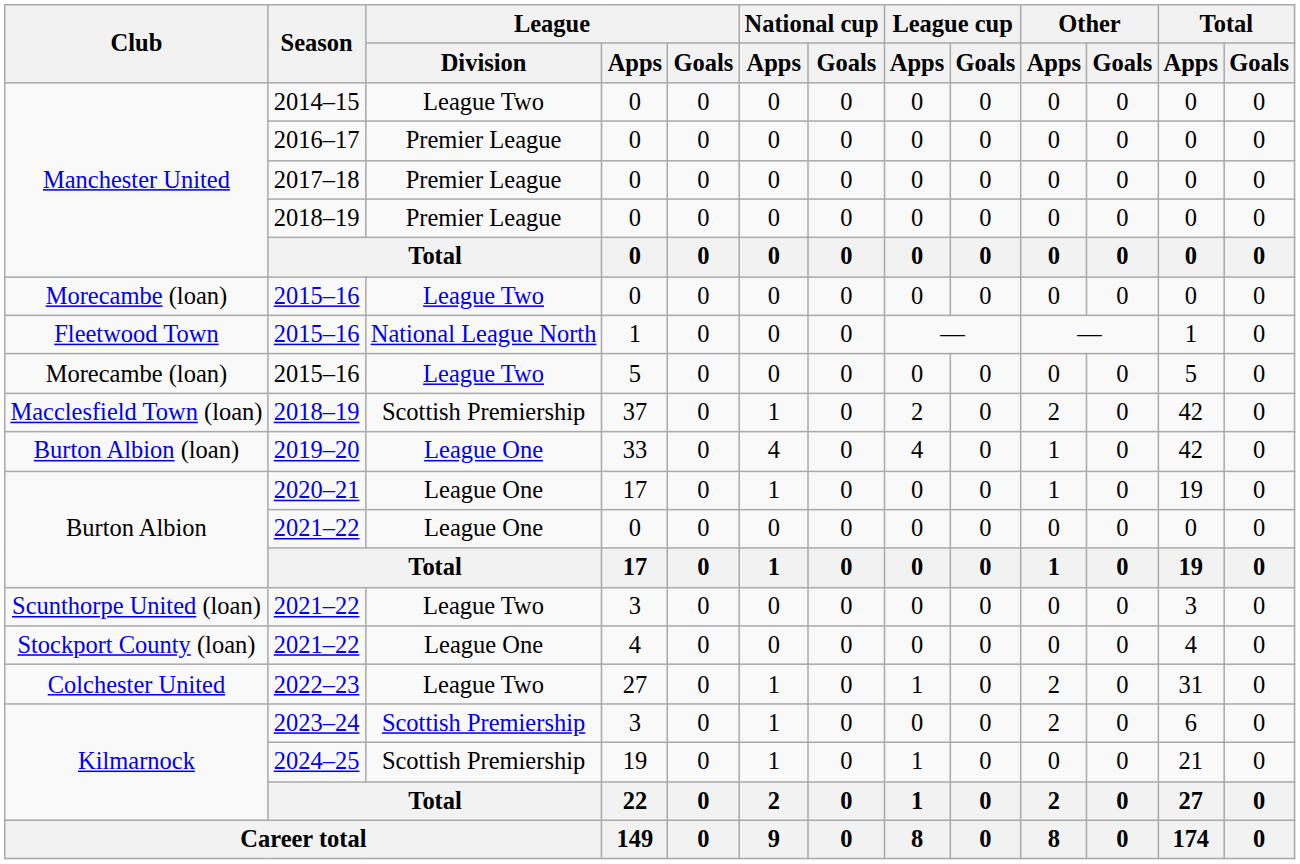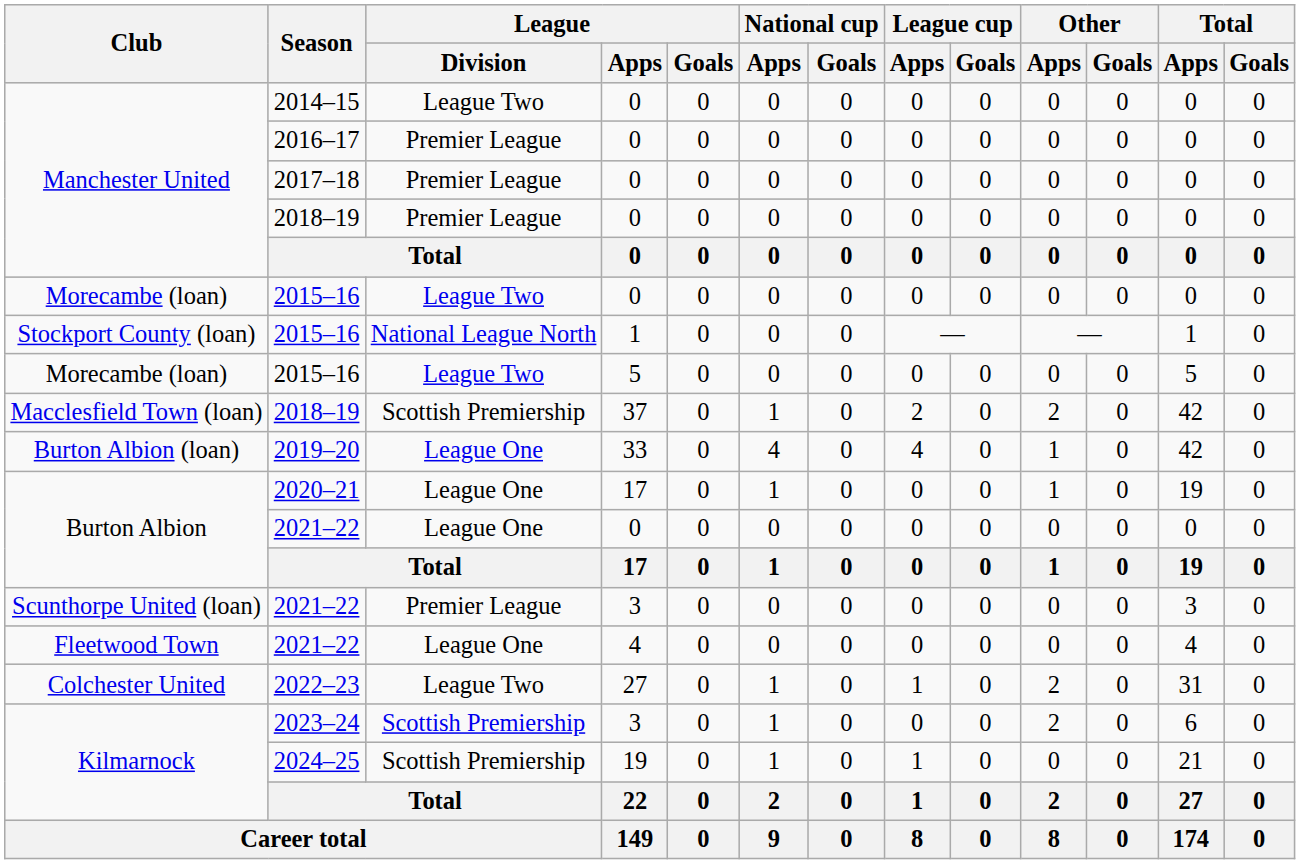 <table class="wikitable" style="text-align:center">
 <tr>
 <th rowspan="2">Club</th>
 <th rowspan="2">Season</th>
 <th colspan="3">League</th>
 <th colspan="2">National cup</th>
 <th colspan="2">League cup</th>
 <th colspan="2">Other</th>
 <th colspan="2">Total</th>
 </tr>
 <tr>
 <th>Division</th>
 <th>Apps</th>
 <th>Goals</th>
 <th>Apps</th>
 <th>Goals</th>
 <th>Apps</th>
 <th>Goals</th>
 <th>Apps</th>
 <th>Goals</th>
 <th>Apps</th>
 <th>Goals</th>
 </tr>
 <tr>
 <td rowspan="5"><a href='#'>Manchester United</a></td>
 <td>2014–15</td>
 <td>League Two</td>
 <td>0</td>
 <td>0</td>
 <td>0</td>
 <td>0</td>
 <td>0</td>
 <td>0</td>
 <td>0</td>
 <td>0</td>
 <td>0</td>
 <td>0</td>
 </tr>
 <tr>
 <td>2016–17</td>
 <td>Premier League</td>
 <td>0</td>
 <td>0</td>
 <td>0</td>
 <td>0</td>
 <td>0</td>
 <td>0</td>
 <td>0</td>
 <td>0</td>
 <td>0</td>
 <td>0</td>
 </tr>
 <tr>
 <td>2017–18</td>
 <td>Premier League</td>
 <td>0</td>
 <td>0</td>
 <td>0</td>
 <td>0</td>
 <td>0</td>
 <td>0</td>
 <td>0</td>
 <td>0</td>
 <td>0</td>
 <td>0</td>
 </tr>
 <tr>
 <td>2018–19</td>
 <td>Premier League</td>
 <td>0</td>
 <td>0</td>
 <td>0</td>
 <td>0</td>
 <td>0</td>
 <td>0</td>
 <td>0</td>
 <td>0</td>
 <td>0</td>
 <td>0</td>
 </tr>
 <tr>
 <th colspan="2">Total</th>
 <th>0</th>
 <th>0</th>
 <th>0</th>
 <th>0</th>
 <th>0</th>
 <th>0</th>
 <th>0</th>
 <th>0</th>
 <th>0</th>
 <th>0</th>
 </tr>
 <tr>
 <td><a href='#'>Morecambe</a> (loan)</td>
 <td><a href='#'>2015–16</a></td>
 <td><a href='#'>League Two</a></td>
 <td>0</td>
 <td>0</td>
 <td>0</td>
 <td>0</td>
 <td>0</td>
 <td>0</td>
 <td>0</td>
 <td>0</td>
 <td>0</td>
 <td>0</td>
 </tr>
 <tr>
-<td><a href='#'>Fleetwood Town</a></td>
+<td><a href='#'>Stockport County</a> (loan)</td>
 <td><a href='#'>2015–16</a></td>
 <td><a href='#'>National League North</a></td>
 <td>1</td>
 <td>0</td>
 <td>0</td>
 <td>0</td>
 <td colspan="2">—</td>
 <td colspan="2">—</td>
 <td>1</td>
 <td>0</td>
 </tr>
 <tr>
 <td>Morecambe (loan)</td>
 <td>2015–16</td>
 <td><a href='#'>League Two</a></td>
 <td>5</td>
 <td>0</td>
 <td>0</td>
 <td>0</td>
 <td>0</td>
 <td>0</td>
 <td>0</td>
 <td>0</td>
 <td>5</td>
 <td>0</td>
 </tr>
 <tr>
 <td><a href='#'>Macclesfield Town</a> (loan)</td>
 <td><a href='#'>2018–19</a></td>
 <td>Scottish Premiership</td>
 <td>37</td>
 <td>0</td>
 <td>1</td>
 <td>0</td>
 <td>2</td>
 <td>0</td>
 <td>2</td>
 <td>0</td>
 <td>42</td>
 <td>0</td>
 </tr>
 <tr>
 <td><a href='#'>Burton Albion</a> (loan)</td>
 <td><a href='#'>2019–20</a></td>
 <td><a href='#'>League One</a></td>
 <td>33</td>
 <td>0</td>
 <td>4</td>
 <td>0</td>
 <td>4</td>
 <td>0</td>
 <td>1</td>
 <td>0</td>
 <td>42</td>
 <td>0</td>
 </tr>
 <tr>
 <td rowspan="3">Burton Albion</td>
 <td><a href='#'>2020–21</a></td>
 <td>League One</td>
 <td>17</td>
 <td>0</td>
 <td>1</td>
 <td>0</td>
 <td>0</td>
 <td>0</td>
 <td>1</td>
 <td>0</td>
 <td>19</td>
 <td>0</td>
 </tr>
 <tr>
 <td><a href='#'>2021–22</a></td>
 <td>League One</td>
 <td>0</td>
 <td>0</td>
 <td>0</td>
 <td>0</td>
 <td>0</td>
 <td>0</td>
 <td>0</td>
 <td>0</td>
 <td>0</td>
 <td>0</td>
 </tr>
 <tr>
 <th colspan="2">Total</th>
 <th>17</th>
 <th>0</th>
 <th>1</th>
 <th>0</th>
 <th>0</th>
 <th>0</th>
 <th>1</th>
 <th>0</th>
 <th>19</th>
 <th>0</th>
 </tr>
 <tr>
 <td><a href='#'>Scunthorpe United</a> (loan)</td>
 <td><a href='#'>2021–22</a></td>
-<td>League Two</td>
+<td>Premier League</td>
 <td>3</td>
 <td>0</td>
 <td>0</td>
 <td>0</td>
 <td>0</td>
 <td>0</td>
 <td>0</td>
 <td>0</td>
 <td>3</td>
 <td>0</td>
 </tr>
 <tr>
-<td><a href='#'>Stockport County</a> (loan)</td>
+<td><a href='#'>Fleetwood Town</a></td>
 <td><a href='#'>2021–22</a></td>
 <td>League One</td>
 <td>4</td>
 <td>0</td>
 <td>0</td>
 <td>0</td>
 <td>0</td>
 <td>0</td>
 <td>0</td>
 <td>0</td>
 <td>4</td>
 <td>0</td>
 </tr>
 <tr>
 <td><a href='#'>Colchester United</a></td>
 <td><a href='#'>2022–23</a></td>
 <td>League Two</td>
 <td>27</td>
 <td>0</td>
 <td>1</td>
 <td>0</td>
 <td>1</td>
 <td>0</td>
 <td>2</td>
 <td>0</td>
 <td>31</td>
 <td>0</td>
 </tr>
 <tr>
 <td rowspan="3"><a href='#'>Kilmarnock</a></td>
 <td><a href='#'>2023–24</a></td>
 <td><a href='#'>Scottish Premiership</a></td>
 <td>3</td>
 <td>0</td>
 <td>1</td>
 <td>0</td>
 <td>0</td>
 <td>0</td>
 <td>2</td>
 <td>0</td>
 <td>6</td>
 <td>0</td>
 </tr>
 <tr>
 <td><a href='#'>2024–25</a></td>
 <td>Scottish Premiership</td>
 <td>19</td>
 <td>0</td>
 <td>1</td>
 <td>0</td>
 <td>1</td>
 <td>0</td>
 <td>0</td>
 <td>0</td>
 <td>21</td>
 <td>0</td>
 </tr>
 <tr>
 <th colspan="2">Total</th>
 <th>22</th>
 <th>0</th>
 <th>2</th>
 <th>0</th>
 <th>1</th>
 <th>0</th>
 <th>2</th>
 <th>0</th>
 <th>27</th>
 <th>0</th>
 </tr>
 <tr>
 <th colspan="3">Career total</th>
 <th>149</th>
 <th>0</th>
 <th>9</th>
 <th>0</th>
 <th>8</th>
 <th>0</th>
 <th>8</th>
 <th>0</th>
 <th>174</th>
 <th>0</th>
 </tr>
 </table>
